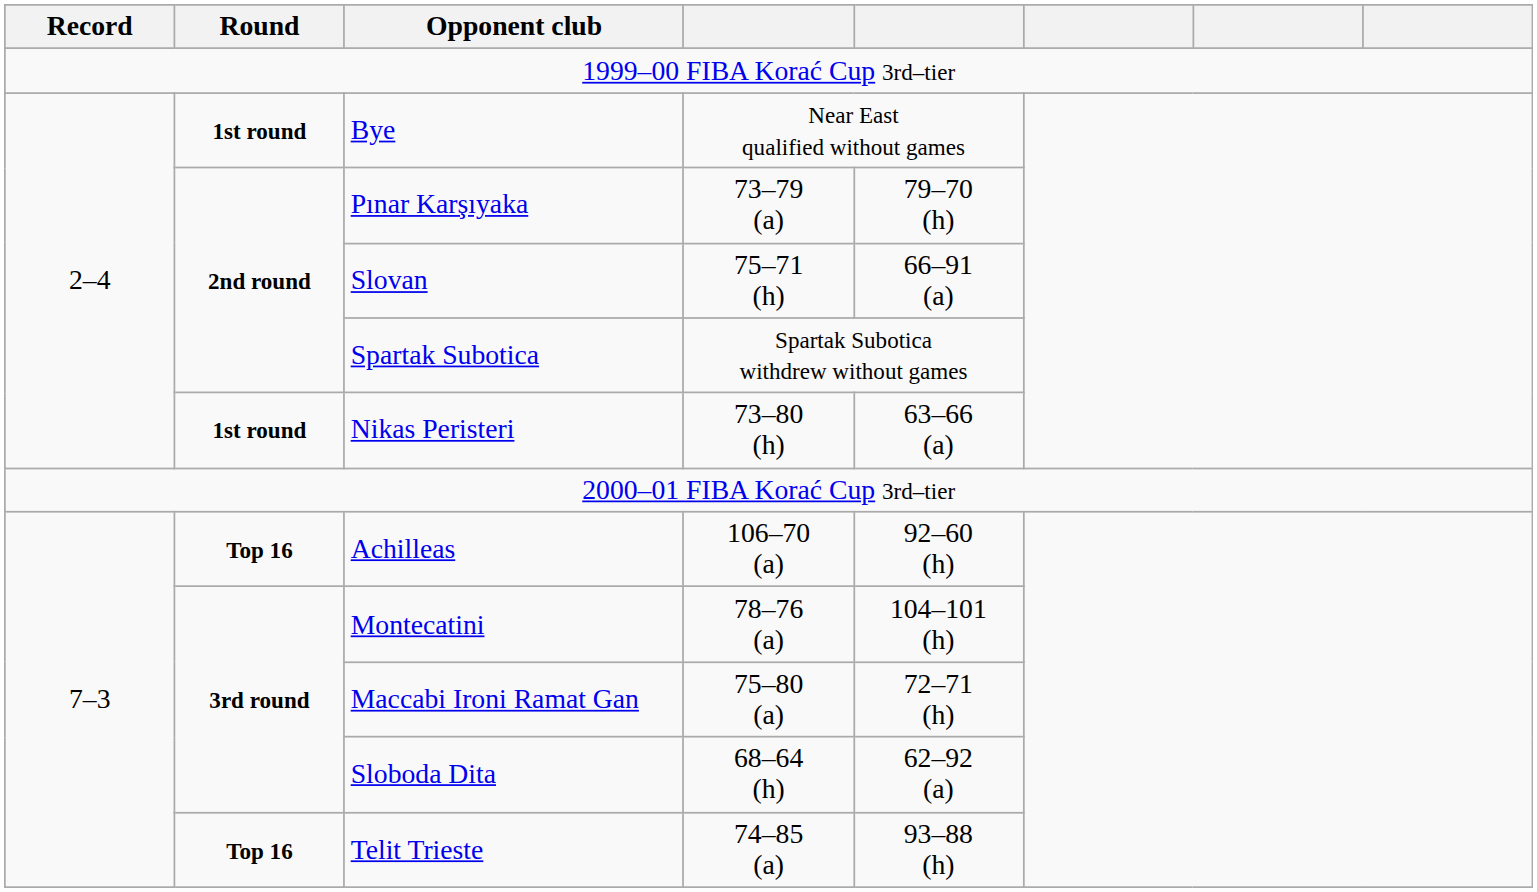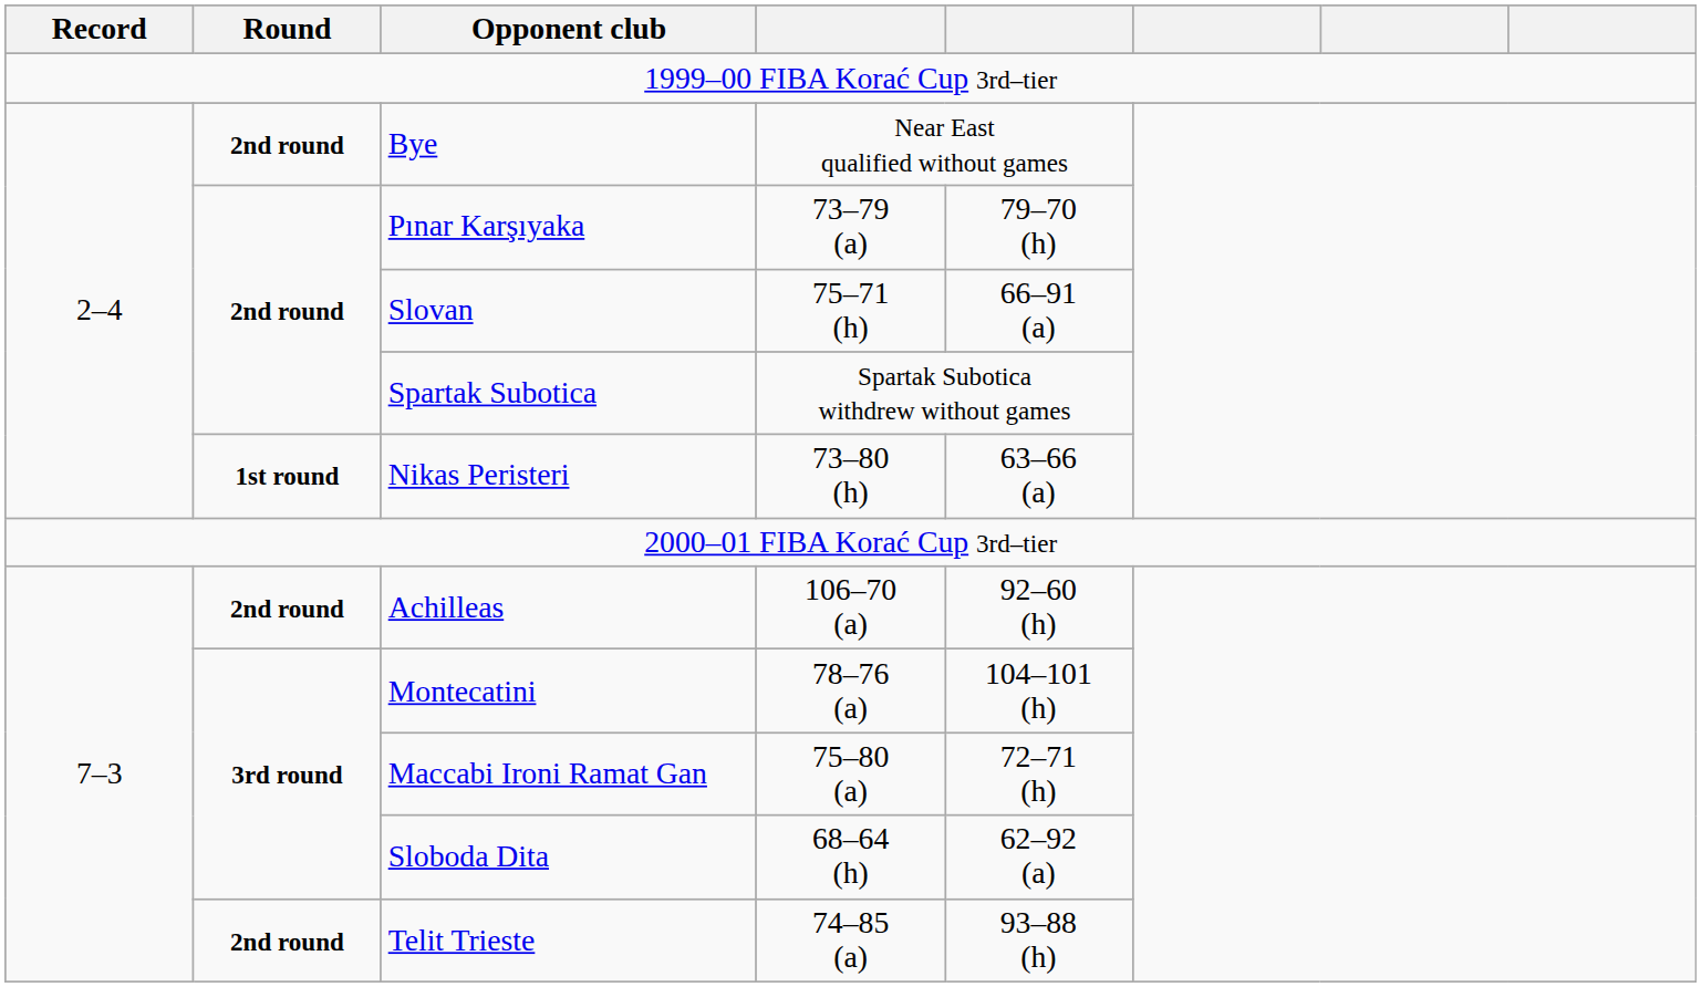 <table class="wikitable" width=100% style="text-align: center;">
 <tr>
 <th width=10%>Record</th>
 <th width=10%>Round</th>
 <th width=20%>Opponent club</th>
 <th width=10%></th>
 <th width=10%></th>
 <th width=10%></th>
 <th width=10%></th>
 <th width=10%></th>
 </tr>
 <tr>
 <td colspan=8><a href='#'>1999–00 FIBA Korać Cup</a> <small>3rd–tier</small></td>
 </tr>
 <tr>
 <td rowspan=5>2–4</td>
-<td><small><strong>1st round</strong></small></td>
+<td><small><strong>2nd round</strong></small></td>
 <td align=left><a href='#'>Bye</a></td>
 <td colspan=2 style="text-align:center;"><small>Near East <br>qualified without games</small></td>
 </tr>
 <tr>
 <td rowspan=3><small><strong>2nd round</strong></small></td>
 <td align=left> <a href='#'>Pınar Karşıyaka</a></td>
 <td>73–79 <br>(a)</td>
 <td>79–70 <br>(h)</td>
 </tr>
 <tr>
 <td align=left> <a href='#'>Slovan</a></td>
 <td>75–71 <br>(h)</td>
 <td>66–91 <br>(a)</td>
 </tr>
 <tr>
 <td align=left> <a href='#'>Spartak Subotica</a></td>
 <td colspan=2 style="text-align:center;"><small>Spartak Subotica <br>withdrew without games</small></td>
 </tr>
 <tr>
 <td><small><strong>1st round</strong></small></td>
 <td align=left> <a href='#'>Nikas Peristeri</a></td>
 <td>73–80 <br>(h)</td>
 <td>63–66 <br>(a)</td>
 </tr>
 <tr>
 <td colspan=8><a href='#'>2000–01 FIBA Korać Cup</a> <small>3rd–tier</small></td>
 </tr>
 <tr>
 <td rowspan=5>7–3</td>
-<td><small><strong>Top 16</strong></small></td>
+<td><small><strong>2nd round</strong></small></td>
 <td align=left> <a href='#'>Achilleas</a></td>
 <td>106–70 <br>(a)</td>
 <td>92–60 <br>(h)</td>
 </tr>
 <tr>
 <td rowspan=3><small><strong>3rd round</strong></small></td>
 <td align=left> <a href='#'>Montecatini</a></td>
 <td>78–76 <br>(a)</td>
 <td>104–101 <br>(h)</td>
 </tr>
 <tr>
 <td align=left> <a href='#'>Maccabi Ironi Ramat Gan</a></td>
 <td>75–80 <br>(a)</td>
 <td>72–71 <br>(h)</td>
 </tr>
 <tr>
 <td align=left> <a href='#'>Sloboda Dita</a></td>
 <td>68–64 <br>(h)</td>
 <td>62–92 <br>(a)</td>
 </tr>
 <tr>
-<td><small><strong>Top 16</strong></small></td>
+<td><small><strong>2nd round</strong></small></td>
 <td align=left> <a href='#'>Telit Trieste</a></td>
 <td>74–85 <br>(a)</td>
 <td>93–88 <br>(h)</td>
 </tr>
 </table>
